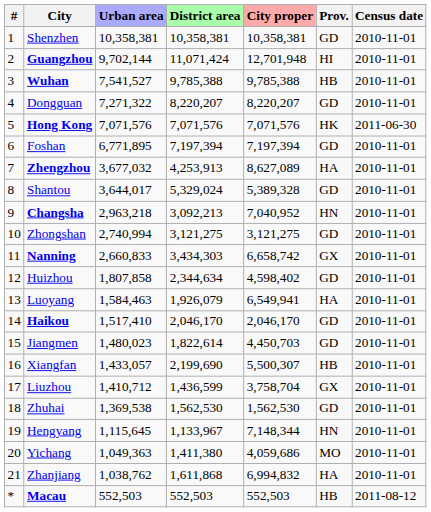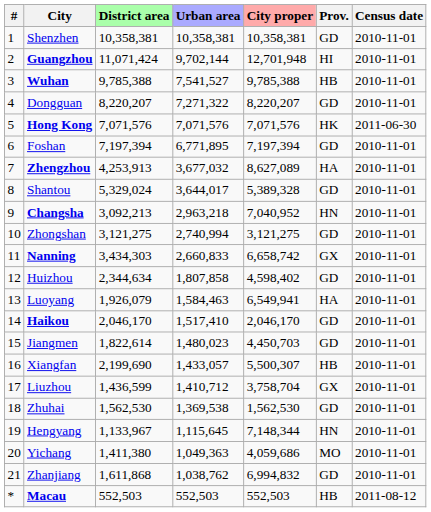 <table class="wikitable sortable" style="font-size:90%;">
 <tr>
 <th>#</th>
 <th>City</th>
+<th style ="background-color: #aaffaa;">District area</th>
 <th style ="background-color: #aaaaff;">Urban area</th>
-<th style ="background-color: #aaffaa;">District area</th>
 <th style ="background-color: #ffaaaa;">City proper</th>
 <th>Prov.</th>
 <th>Census date</th>
 </tr>
 <tr>
 <td>1</td>
 <td><a href='#'>Shenzhen</a></td>
 <td>10,358,381</td>
 <td>10,358,381</td>
 <td>10,358,381</td>
 <td>GD</td>
 <td>2010-11-01</td>
 </tr>
 <tr>
 <td>2</td>
 <td><strong><a href='#'>Guangzhou</a></strong></td>
+<td>11,071,424</td>
 <td>9,702,144</td>
-<td>11,071,424</td>
 <td>12,701,948</td>
 <td>HI</td>
 <td>2010-11-01</td>
 </tr>
 <tr>
 <td>3</td>
 <td><strong><a href='#'>Wuhan</a></strong></td>
+<td>9,785,388</td>
 <td>7,541,527</td>
-<td>9,785,388</td>
 <td>9,785,388</td>
 <td>HB</td>
 <td>2010-11-01</td>
 </tr>
 <tr>
 <td>4</td>
 <td><a href='#'>Dongguan</a></td>
+<td>8,220,207</td>
 <td>7,271,322</td>
-<td>8,220,207</td>
 <td>8,220,207</td>
 <td>GD</td>
 <td>2010-11-01</td>
 </tr>
 <tr>
 <td>5</td>
 <td><strong><a href='#'>Hong Kong</a></strong></td>
 <td>7,071,576</td>
 <td>7,071,576</td>
 <td>7,071,576</td>
 <td>HK</td>
 <td>2011-06-30</td>
 </tr>
 <tr>
 <td>6</td>
 <td><a href='#'>Foshan</a></td>
+<td>7,197,394</td>
 <td>6,771,895</td>
-<td>7,197,394</td>
 <td>7,197,394</td>
 <td>GD</td>
 <td>2010-11-01</td>
 </tr>
 <tr>
 <td>7</td>
 <td><strong><a href='#'>Zhengzhou</a></strong></td>
+<td>4,253,913</td>
 <td>3,677,032</td>
-<td>4,253,913</td>
 <td>8,627,089</td>
 <td>HA</td>
 <td>2010-11-01</td>
 </tr>
 <tr>
 <td>8</td>
 <td><a href='#'>Shantou</a></td>
+<td>5,329,024</td>
 <td>3,644,017</td>
-<td>5,329,024</td>
 <td>5,389,328</td>
 <td>GD</td>
 <td>2010-11-01</td>
 </tr>
 <tr>
 <td>9</td>
 <td><strong><a href='#'>Changsha</a></strong></td>
+<td>3,092,213</td>
 <td>2,963,218</td>
-<td>3,092,213</td>
 <td>7,040,952</td>
 <td>HN</td>
 <td>2010-11-01</td>
 </tr>
 <tr>
 <td>10</td>
 <td><a href='#'>Zhongshan</a></td>
+<td>3,121,275</td>
 <td>2,740,994</td>
-<td>3,121,275</td>
 <td>3,121,275</td>
 <td>GD</td>
 <td>2010-11-01</td>
 </tr>
 <tr>
 <td>11</td>
 <td><strong><a href='#'>Nanning</a></strong></td>
+<td>3,434,303</td>
 <td>2,660,833</td>
-<td>3,434,303</td>
 <td>6,658,742</td>
 <td>GX</td>
 <td>2010-11-01</td>
 </tr>
 <tr>
 <td>12</td>
 <td><a href='#'>Huizhou</a></td>
+<td>2,344,634</td>
 <td>1,807,858</td>
-<td>2,344,634</td>
 <td>4,598,402</td>
 <td>GD</td>
 <td>2010-11-01</td>
 </tr>
 <tr>
 <td>13</td>
 <td><a href='#'>Luoyang</a></td>
+<td>1,926,079</td>
 <td>1,584,463</td>
-<td>1,926,079</td>
 <td>6,549,941</td>
 <td>HA</td>
 <td>2010-11-01</td>
 </tr>
 <tr>
 <td>14</td>
 <td><strong><a href='#'>Haikou</a></strong></td>
+<td>2,046,170</td>
 <td>1,517,410</td>
-<td>2,046,170</td>
 <td>2,046,170</td>
 <td>GD</td>
 <td>2010-11-01</td>
 </tr>
 <tr>
 <td>15</td>
 <td><a href='#'>Jiangmen</a></td>
+<td>1,822,614</td>
 <td>1,480,023</td>
-<td>1,822,614</td>
 <td>4,450,703</td>
 <td>GD</td>
 <td>2010-11-01</td>
 </tr>
 <tr>
 <td>16</td>
 <td><a href='#'>Xiangfan</a></td>
+<td>2,199,690</td>
 <td>1,433,057</td>
-<td>2,199,690</td>
 <td>5,500,307</td>
 <td>HB</td>
 <td>2010-11-01</td>
 </tr>
 <tr>
 <td>17</td>
 <td><a href='#'>Liuzhou</a></td>
+<td>1,436,599</td>
 <td>1,410,712</td>
-<td>1,436,599</td>
 <td>3,758,704</td>
 <td>GX</td>
 <td>2010-11-01</td>
 </tr>
 <tr>
 <td>18</td>
 <td><a href='#'>Zhuhai</a></td>
+<td>1,562,530</td>
 <td>1,369,538</td>
-<td>1,562,530</td>
 <td>1,562,530</td>
 <td>GD</td>
 <td>2010-11-01</td>
 </tr>
 <tr>
 <td>19</td>
 <td><a href='#'>Hengyang</a></td>
+<td>1,133,967</td>
 <td>1,115,645</td>
-<td>1,133,967</td>
 <td>7,148,344</td>
 <td>HN</td>
 <td>2010-11-01</td>
 </tr>
 <tr>
 <td>20</td>
 <td><a href='#'>Yichang</a></td>
+<td>1,411,380</td>
 <td>1,049,363</td>
-<td>1,411,380</td>
 <td>4,059,686</td>
 <td>MO</td>
 <td>2010-11-01</td>
 </tr>
 <tr>
 <td>21</td>
 <td><a href='#'>Zhanjiang</a></td>
+<td>1,611,868</td>
 <td>1,038,762</td>
-<td>1,611,868</td>
 <td>6,994,832</td>
-<td>HA</td>
+<td>GD</td>
 <td>2010-11-01</td>
 </tr>
 <tr>
 <td>*</td>
 <td><strong><a href='#'>Macau</a></strong></td>
 <td>552,503</td>
 <td>552,503</td>
 <td>552,503</td>
 <td>HB</td>
 <td>2011-08-12</td>
 </tr>
 </table>
